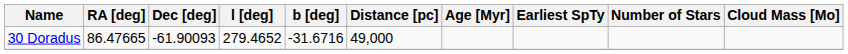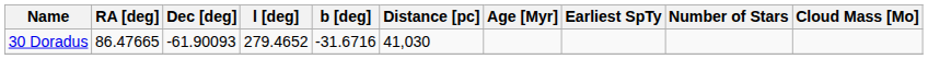 <table class="wikitable sortable ">
 <tr>
 <th>Name</th>
 <th data-sort-type="number">RA [deg]</th>
 <th data-sort-type="number">Dec [deg]</th>
 <th data-sort-type="number">l [deg]</th>
 <th data-sort-type="number">b [deg]</th>
 <th data-sort-type="number">Distance [pc]</th>
 <th data-sort-type="number">Age [Myr]</th>
 <th>Earliest SpTy</th>
 <th data-sort-type="number">Number of Stars</th>
 <th data-sort-type="number">Cloud Mass [Mo]</th>
 </tr>
 <tr>
 <td><a href='#'>30 Doradus</a></td>
 <td>86.47665</td>
 <td>-61.90093</td>
 <td>279.4652</td>
 <td>-31.6716</td>
-<td>49,000</td>
+<td>41,030</td>
 <td></td>
 <td></td>
 <td></td>
 <td></td>
 </tr>
 <tr>
 </tr>
 </table>
